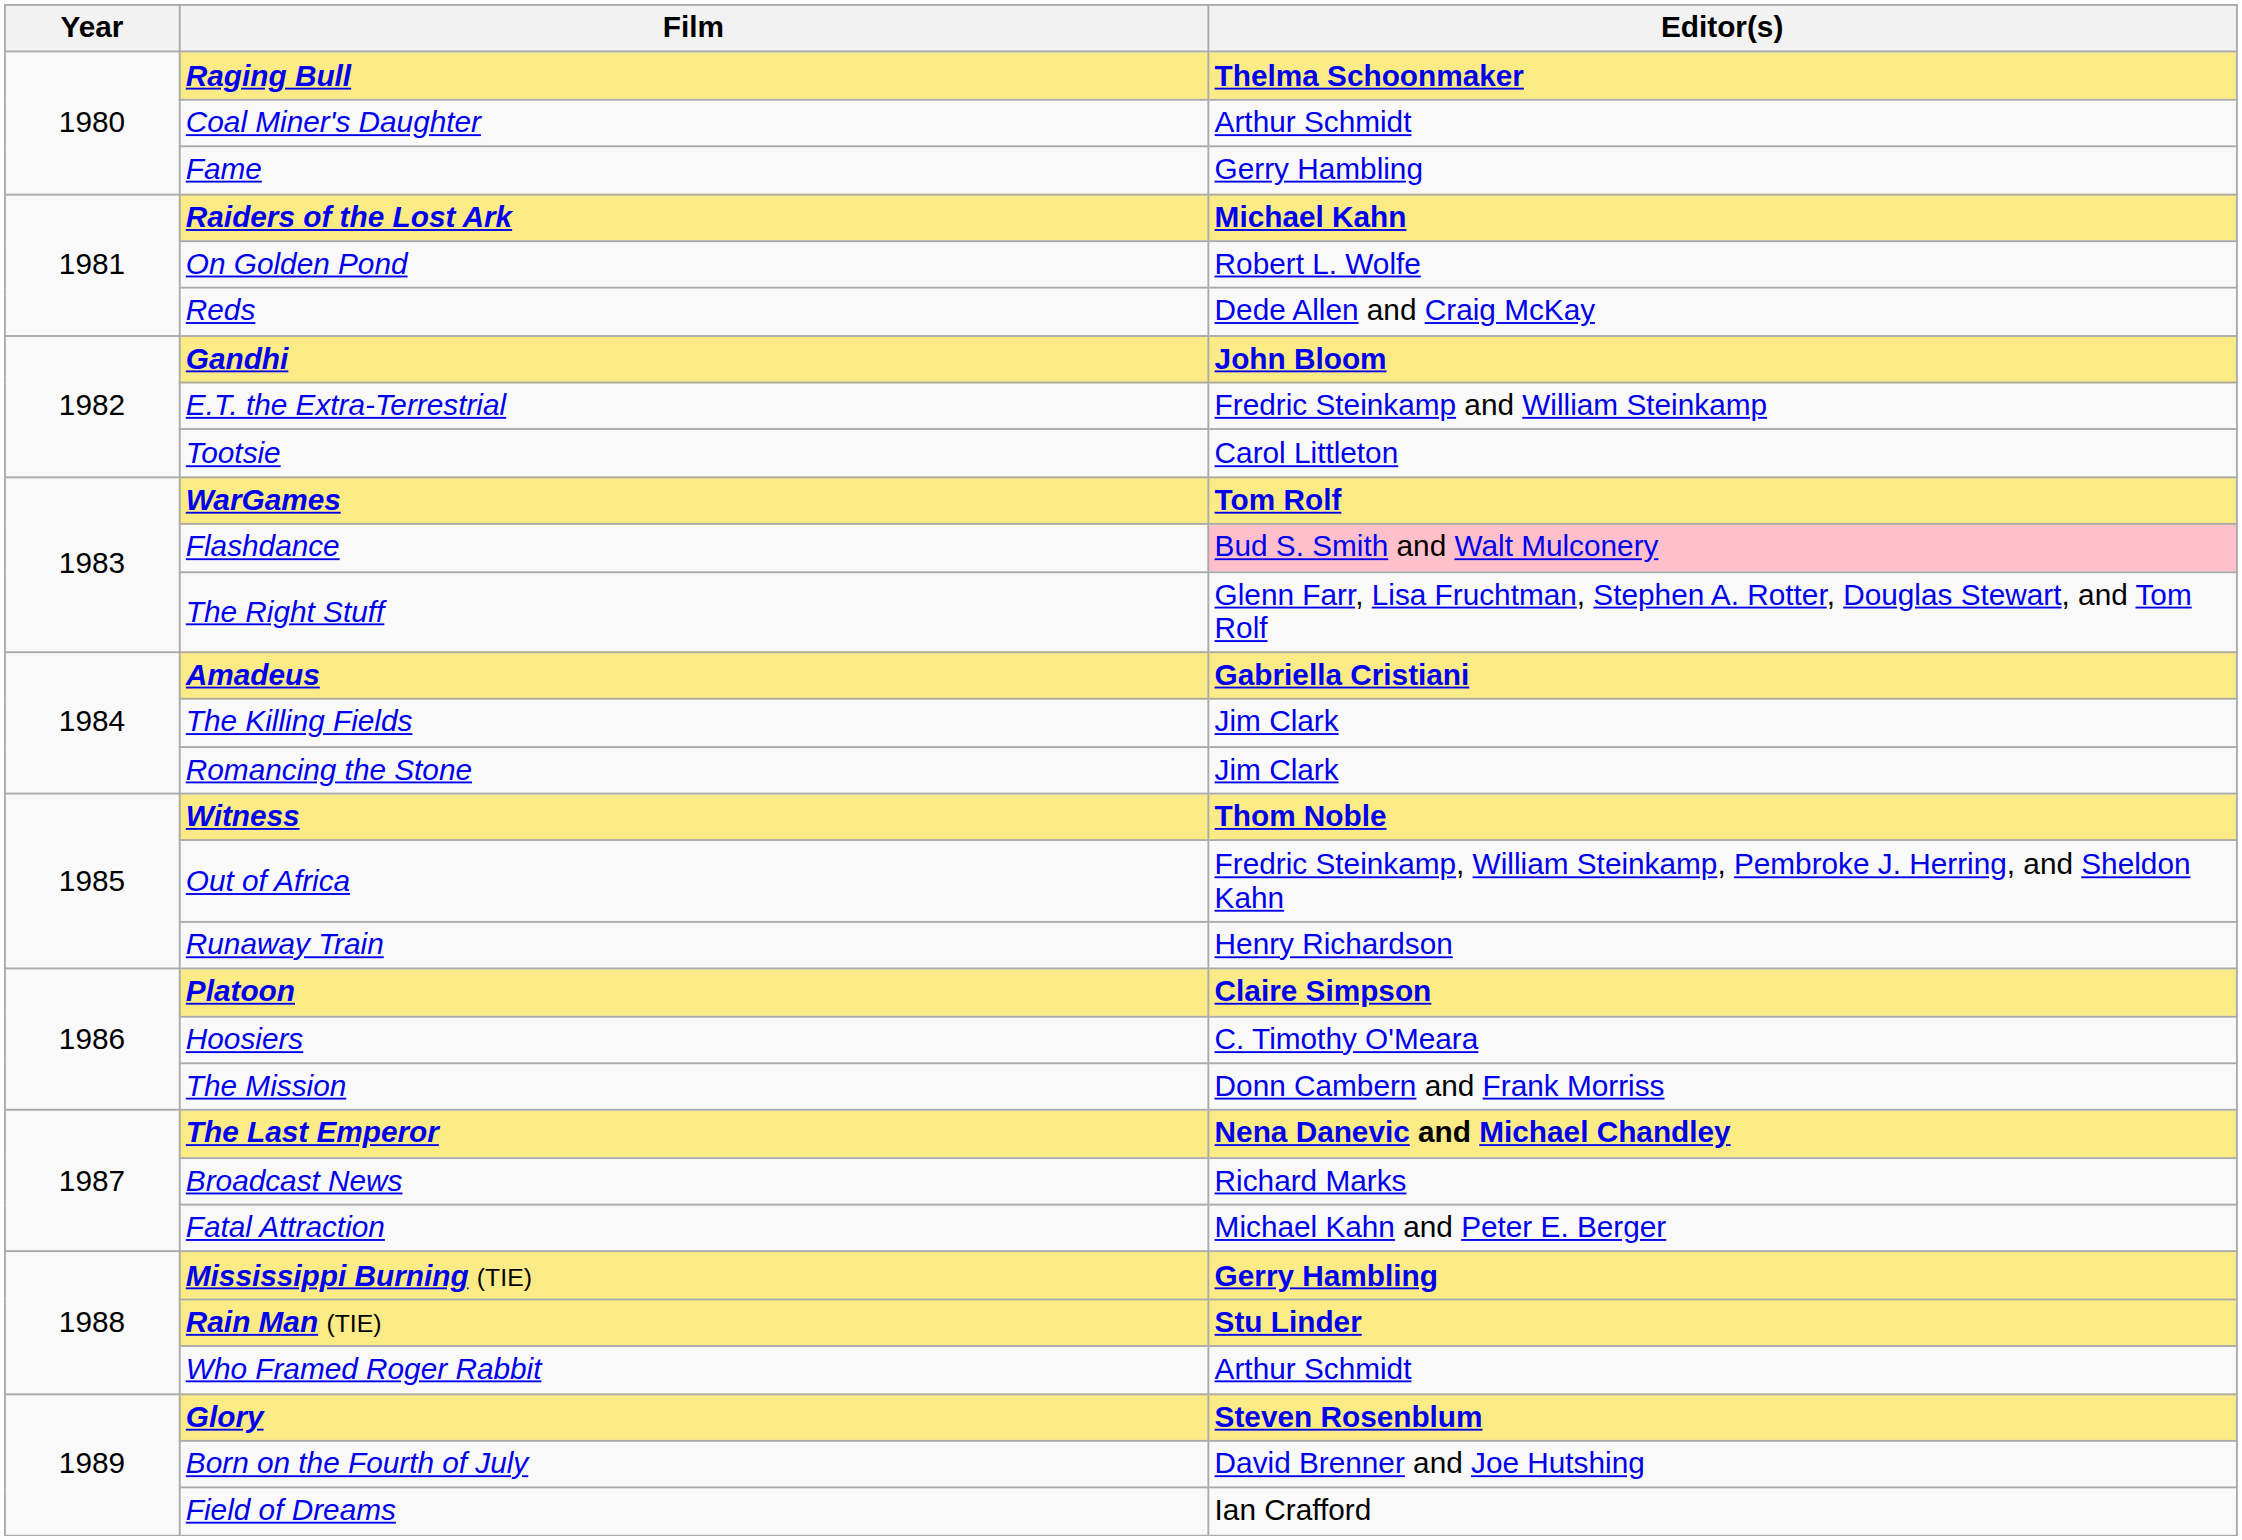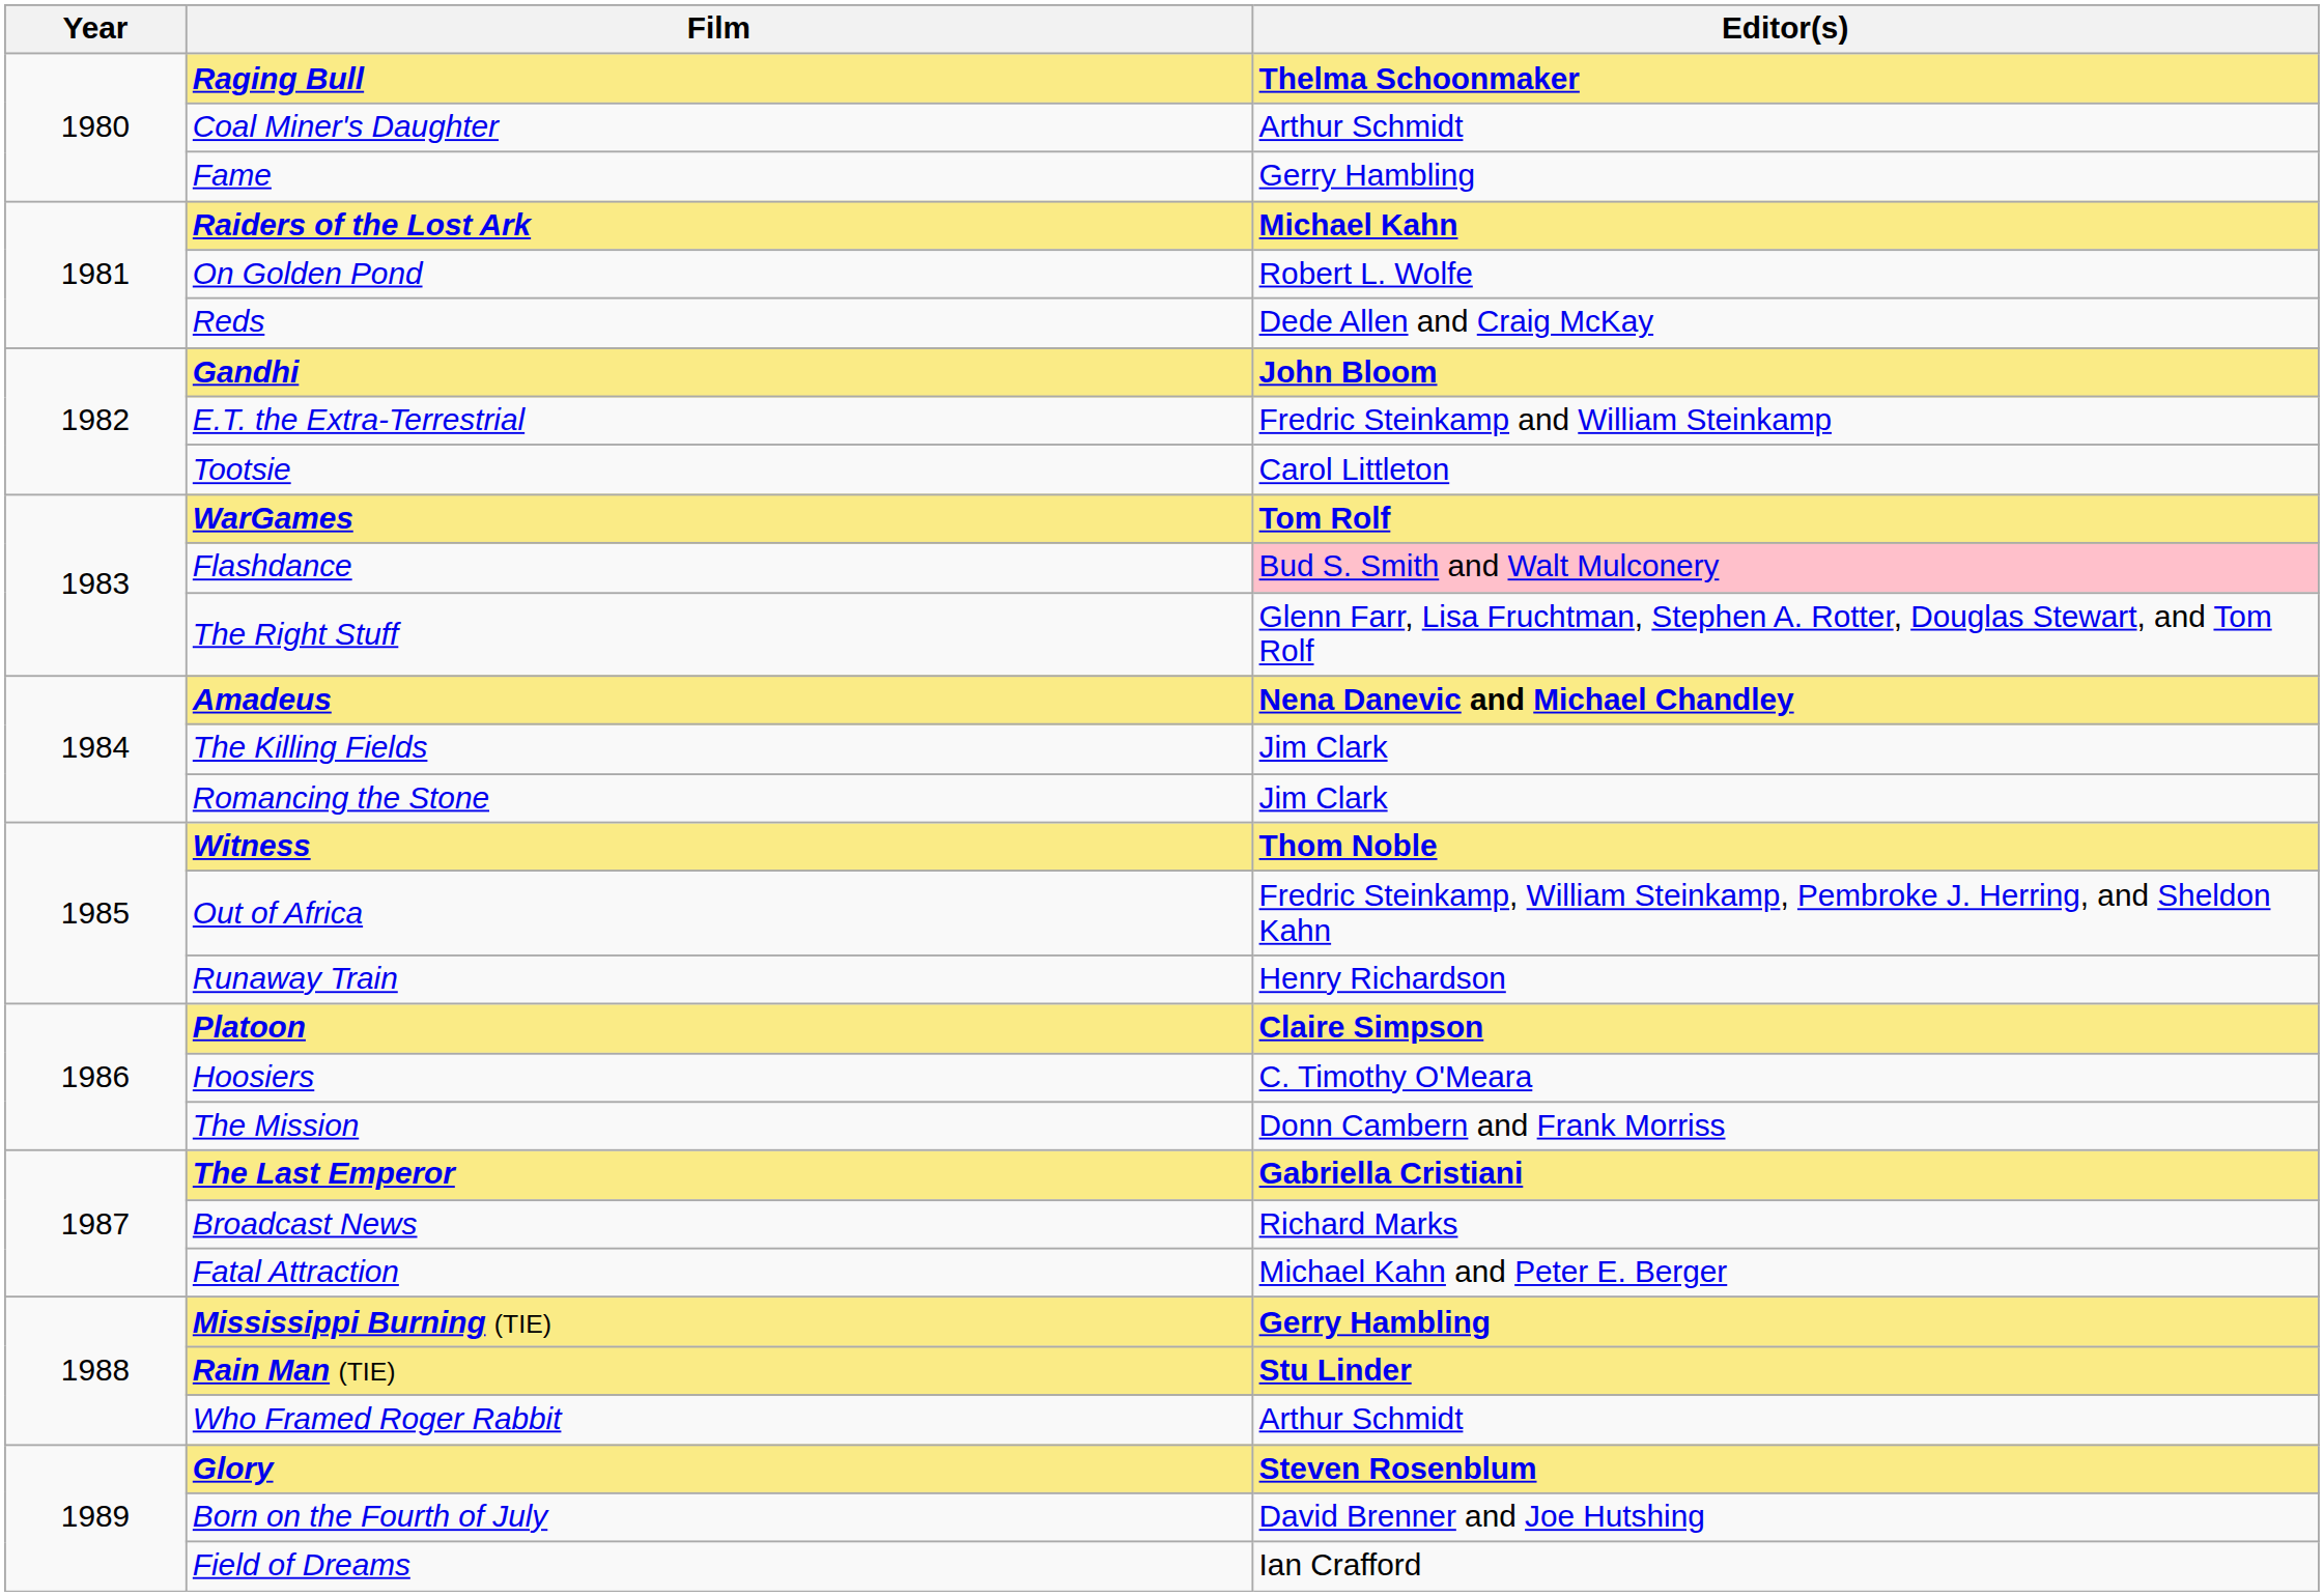 <table class="wikitable" width="95%" cellpadding="5">
 <tr>
 <th width="70"><strong>Year</strong></th>
 <th width="450"><strong>Film</strong></th>
 <th width="450"><strong>Editor(s)</strong></th>
 </tr>
 <tr>
 <td rowspan="3" style="text-align:center;">1980<br></td>
 <td style="background:#FAEB86;"><strong><em><a href='#'>Raging Bull</a></em></strong></td>
 <td style="background:#FAEB86;"><strong><a href='#'>Thelma Schoonmaker</a></strong></td>
 </tr>
 <tr>
 <td><em><a href='#'>Coal Miner's Daughter</a></em></td>
 <td><a href='#'>Arthur Schmidt</a></td>
 </tr>
 <tr>
 <td><em><a href='#'>Fame</a></em></td>
 <td><a href='#'>Gerry Hambling</a></td>
 </tr>
 <tr>
 <td rowspan="3" style="text-align:center;">1981<br></td>
 <td style="background:#FAEB86;"><strong><em><a href='#'>Raiders of the Lost Ark</a></em></strong></td>
 <td style="background:#FAEB86;"><strong><a href='#'>Michael Kahn</a></strong></td>
 </tr>
 <tr>
 <td><em><a href='#'>On Golden Pond</a></em></td>
 <td><a href='#'>Robert L. Wolfe</a></td>
 </tr>
 <tr>
 <td><em><a href='#'>Reds</a></em></td>
 <td><a href='#'>Dede Allen</a> and <a href='#'>Craig McKay</a></td>
 </tr>
 <tr>
 <td rowspan="3" style="text-align:center;">1982<br></td>
 <td style="background:#FAEB86;"><strong><em><a href='#'>Gandhi</a></em></strong></td>
 <td style="background:#FAEB86;"><strong><a href='#'>John Bloom</a></strong></td>
 </tr>
 <tr>
 <td><em><a href='#'>E.T. the Extra-Terrestrial</a></em></td>
 <td><a href='#'>Fredric Steinkamp</a> and <a href='#'>William Steinkamp</a></td>
 </tr>
 <tr>
 <td><em><a href='#'>Tootsie</a></em></td>
 <td><a href='#'>Carol Littleton</a></td>
 </tr>
 <tr>
 <td rowspan="3" style="text-align:center;">1983<br></td>
 <td style="background:#FAEB86;"><strong><em><a href='#'>WarGames</a></em></strong></td>
 <td style="background:#FAEB86;"><strong><a href='#'>Tom Rolf</a></strong></td>
 </tr>
 <tr>
 <td><em><a href='#'>Flashdance</a></em></td>
 <td style="background: pink;"><a href='#'>Bud S. Smith</a> and <a href='#'>Walt Mulconery</a></td>
 </tr>
 <tr>
 <td><em><a href='#'>The Right Stuff</a></em></td>
 <td><a href='#'>Glenn Farr</a>, <a href='#'>Lisa Fruchtman</a>, <a href='#'>Stephen A. Rotter</a>, <a href='#'>Douglas Stewart</a>, and <a href='#'>Tom Rolf</a></td>
 </tr>
 <tr>
 <td rowspan="3" style="text-align:center;">1984<br></td>
 <td style="background:#FAEB86;"><strong><em><a href='#'>Amadeus</a></em></strong></td>
-<td style="background:#FAEB86;"><strong><a href='#'>Gabriella Cristiani</a></strong></td>
+<td style="background:#FAEB86;"><strong><a href='#'>Nena Danevic</a> and <a href='#'>Michael Chandley</a></strong></td>
 </tr>
 <tr>
 <td><em><a href='#'>The Killing Fields</a></em></td>
 <td><a href='#'>Jim Clark</a></td>
 </tr>
 <tr>
 <td><em><a href='#'>Romancing the Stone</a></em></td>
 <td><a href='#'>Jim Clark</a></td>
 </tr>
 <tr>
 <td rowspan="3" style="text-align:center;">1985<br></td>
 <td style="background:#FAEB86;"><strong><em><a href='#'>Witness</a></em></strong></td>
 <td style="background:#FAEB86;"><strong><a href='#'>Thom Noble</a></strong></td>
 </tr>
 <tr>
 <td><em><a href='#'>Out of Africa</a></em></td>
 <td><a href='#'>Fredric Steinkamp</a>, <a href='#'>William Steinkamp</a>, <a href='#'>Pembroke J. Herring</a>, and <a href='#'>Sheldon Kahn</a></td>
 </tr>
 <tr>
 <td><em><a href='#'>Runaway Train</a></em></td>
 <td><a href='#'>Henry Richardson</a></td>
 </tr>
 <tr>
 <td rowspan="3" style="text-align:center;">1986<br></td>
 <td style="background:#FAEB86;"><strong><em><a href='#'>Platoon</a></em></strong></td>
 <td style="background:#FAEB86;"><strong><a href='#'>Claire Simpson</a></strong></td>
 </tr>
 <tr>
 <td><em><a href='#'>Hoosiers</a></em></td>
 <td><a href='#'>C. Timothy O'Meara</a></td>
 </tr>
 <tr>
 <td><em><a href='#'>The Mission</a></em></td>
 <td><a href='#'>Donn Cambern</a> and <a href='#'>Frank Morriss</a></td>
 </tr>
 <tr>
 <td rowspan="3" style="text-align:center;">1987<br></td>
 <td style="background:#FAEB86;"><strong><em><a href='#'>The Last Emperor</a></em></strong></td>
-<td style="background:#FAEB86;"><strong><a href='#'>Nena Danevic</a> and <a href='#'>Michael Chandley</a></strong></td>
+<td style="background:#FAEB86;"><strong><a href='#'>Gabriella Cristiani</a></strong></td>
 </tr>
 <tr>
 <td><em><a href='#'>Broadcast News</a></em></td>
 <td><a href='#'>Richard Marks</a></td>
 </tr>
 <tr>
 <td><em><a href='#'>Fatal Attraction</a></em></td>
 <td><a href='#'>Michael Kahn</a> and <a href='#'>Peter E. Berger</a></td>
 </tr>
 <tr>
 <td rowspan="3" style="text-align:center;">1988<br></td>
 <td style="background:#FAEB86;"><strong><em><a href='#'>Mississippi Burning</a></em></strong> <small>(TIE)</small></td>
 <td style="background:#FAEB86;"><strong><a href='#'>Gerry Hambling</a></strong></td>
 </tr>
 <tr>
 <td style="background:#FAEB86;"><strong><em><a href='#'>Rain Man</a></em></strong> <small>(TIE)</small></td>
 <td style="background:#FAEB86;"><strong><a href='#'>Stu Linder</a></strong></td>
 </tr>
 <tr>
 <td><em><a href='#'>Who Framed Roger Rabbit</a></em></td>
 <td><a href='#'>Arthur Schmidt</a></td>
 </tr>
 <tr>
 <td rowspan="3" style="text-align:center;">1989<br></td>
 <td style="background:#FAEB86;"><strong><em><a href='#'>Glory</a></em></strong></td>
 <td style="background:#FAEB86;"><strong><a href='#'>Steven Rosenblum</a></strong></td>
 </tr>
 <tr>
 <td><em><a href='#'>Born on the Fourth of July</a></em></td>
 <td><a href='#'>David Brenner</a> and <a href='#'>Joe Hutshing</a></td>
 </tr>
 <tr>
 <td><em><a href='#'>Field of Dreams</a></em></td>
 <td>Ian Crafford</td>
 </tr>
 </table>
